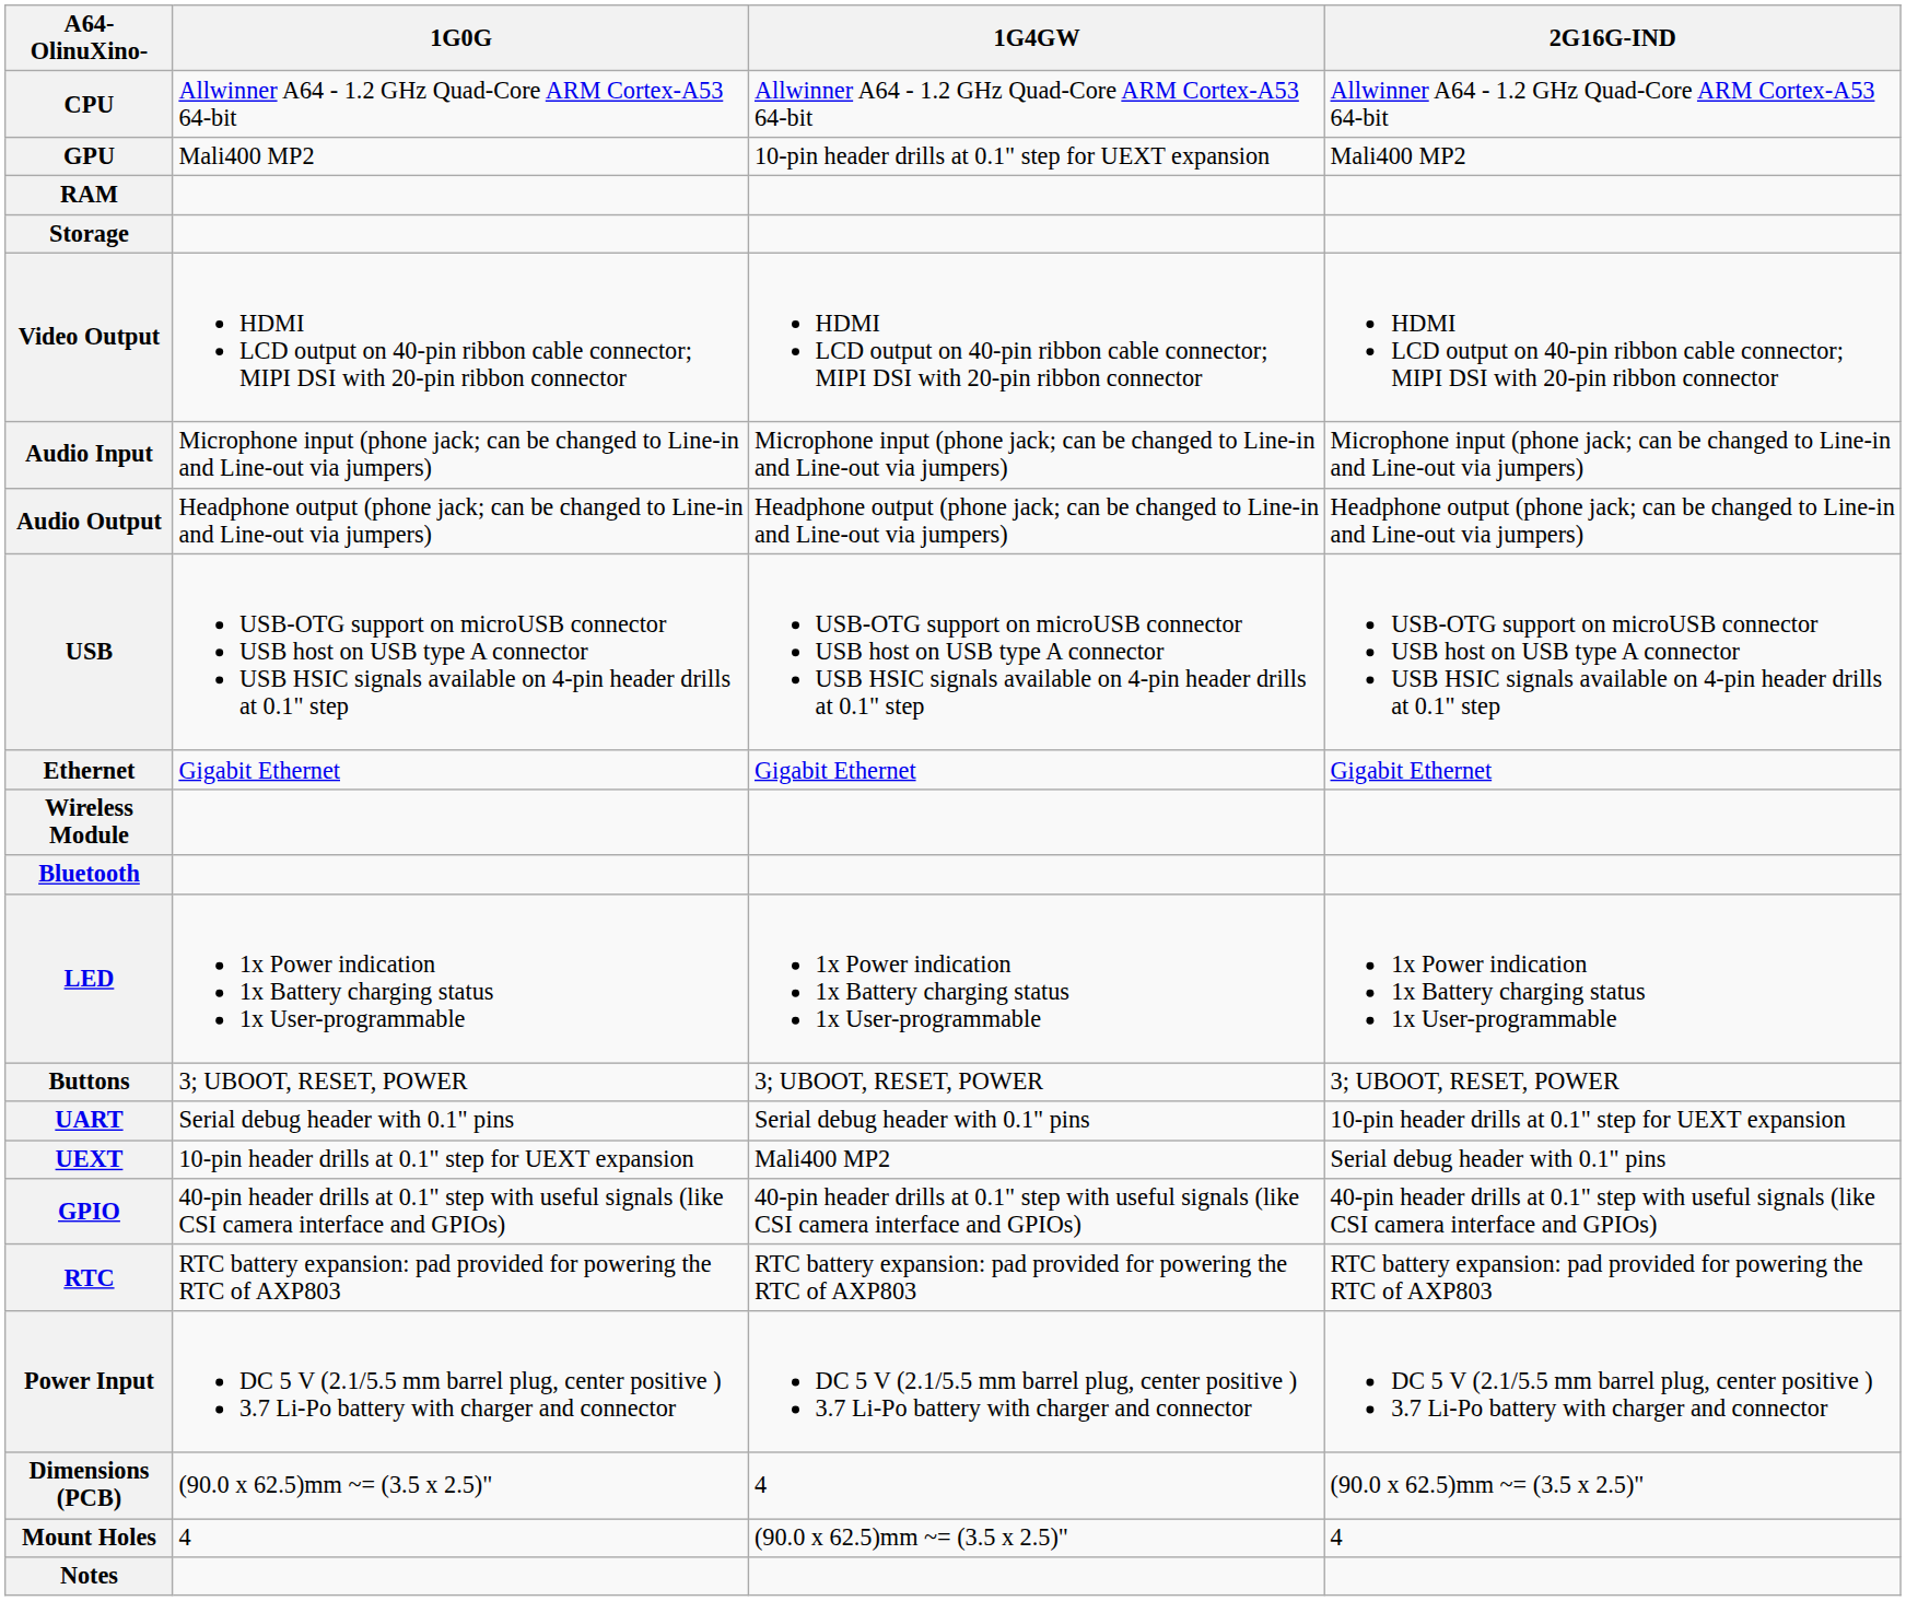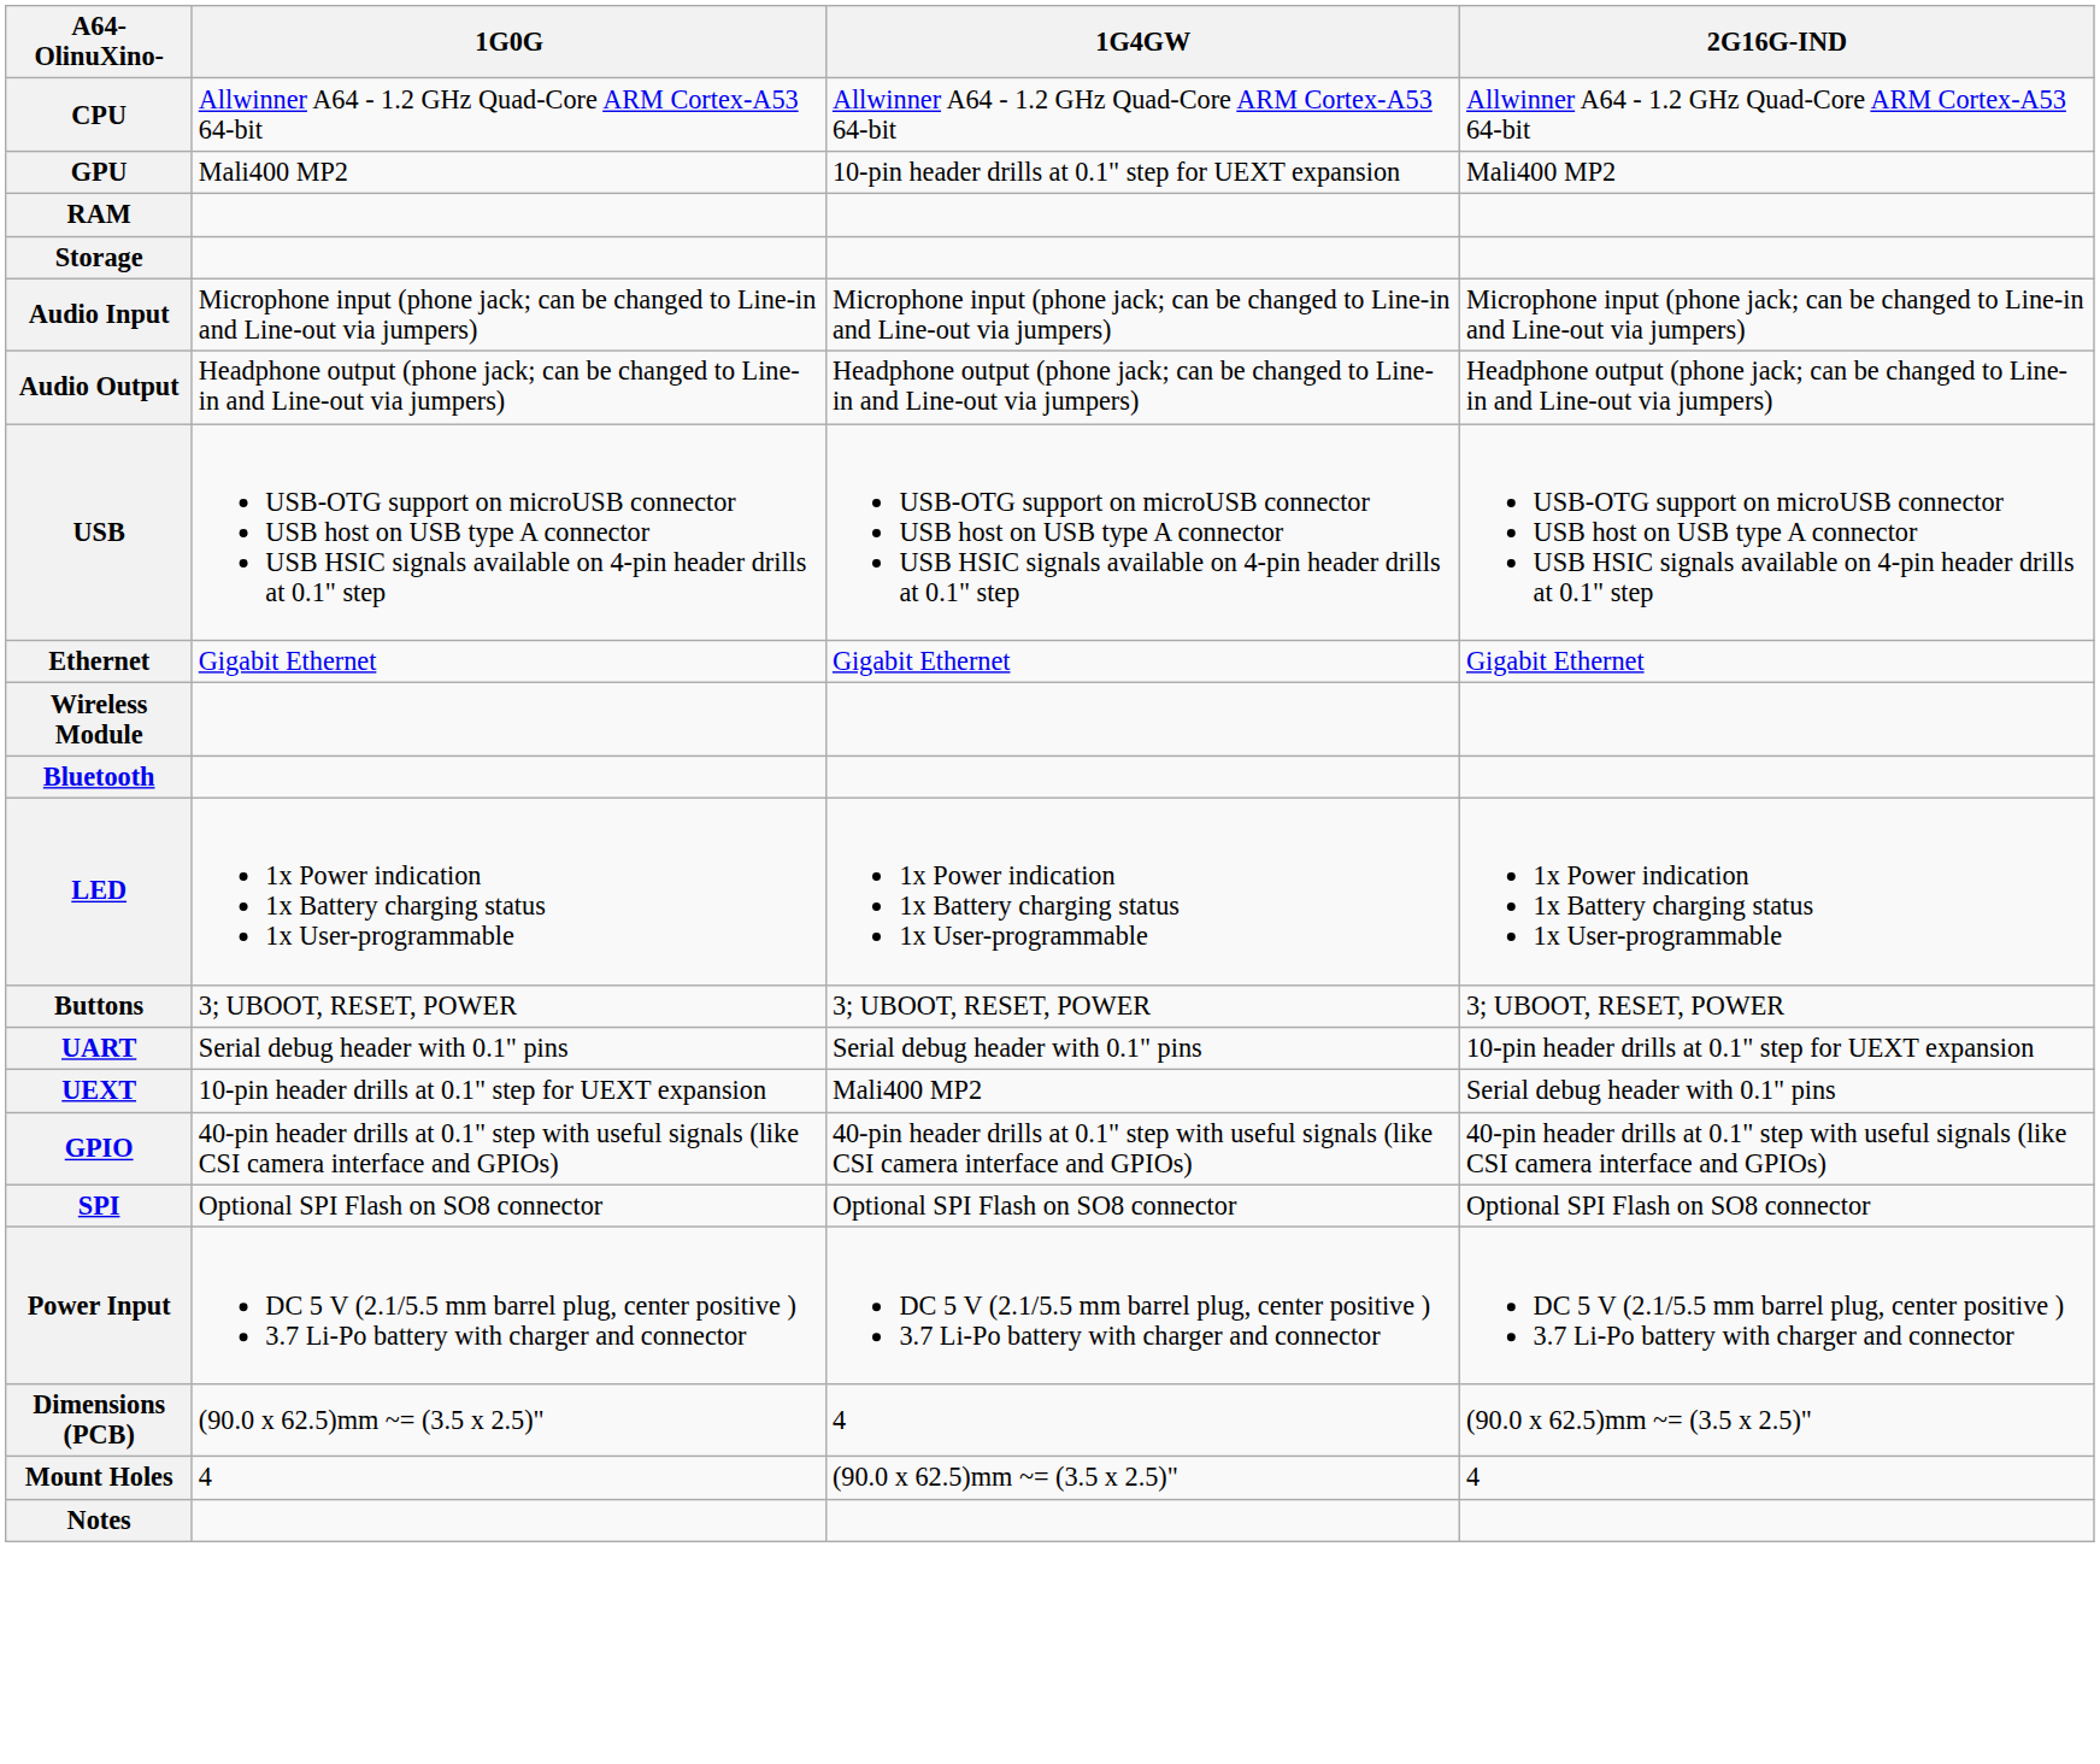 <table class="wikitable">
 <tr>
 <th>A64-OlinuXino-</th>
 <th>1G0G</th>
 <th>1G4GW</th>
 <th>2G16G-IND</th>
 </tr>
 <tr>
 <th>CPU</th>
 <td><a href='#'>Allwinner</a> A64 - 1.2 GHz Quad-Core <a href='#'>ARM Cortex-A53</a> 64-bit</td>
 <td><a href='#'>Allwinner</a> A64 - 1.2 GHz Quad-Core <a href='#'>ARM Cortex-A53</a> 64-bit</td>
 <td><a href='#'>Allwinner</a> A64 - 1.2 GHz Quad-Core <a href='#'>ARM Cortex-A53</a> 64-bit</td>
 </tr>
 <tr>
 <th>GPU</th>
 <td>Mali400 MP2</td>
 <td>10-pin header drills at 0.1" step for UEXT expansion</td>
 <td>Mali400 MP2</td>
 </tr>
 <tr>
 <th>RAM</th>
 <td></td>
 <td></td>
 <td></td>
 </tr>
 <tr>
 <th>Storage</th>
 <td></td>
 <td></td>
 <td></td>
-</tr>
-<tr>
-<th>Video Output</th>
-<td><br><ul><li>HDMI</li><li>LCD output on 40-pin ribbon cable connector; MIPI DSI with 20-pin ribbon connector</li></ul></td>
-<td><br><ul><li>HDMI</li><li>LCD output on 40-pin ribbon cable connector; MIPI DSI with 20-pin ribbon connector</li></ul></td>
-<td><br><ul><li>HDMI</li><li>LCD output on 40-pin ribbon cable connector; MIPI DSI with 20-pin ribbon connector</li></ul></td>
 </tr>
 <tr>
 <th>Audio Input</th>
 <td>Microphone input (phone jack; can be changed to Line-in and Line-out via jumpers)</td>
 <td>Microphone input (phone jack; can be changed to Line-in and Line-out via jumpers)</td>
 <td>Microphone input (phone jack; can be changed to Line-in and Line-out via jumpers)</td>
 </tr>
 <tr>
 <th>Audio Output</th>
 <td>Headphone output (phone jack; can be changed to Line-in and Line-out via jumpers)</td>
 <td>Headphone output (phone jack; can be changed to Line-in and Line-out via jumpers)</td>
 <td>Headphone output (phone jack; can be changed to Line-in and Line-out via jumpers)</td>
 </tr>
 <tr>
 <th>USB</th>
 <td><br><ul><li>USB-OTG support on microUSB connector</li><li>USB host on USB type A connector</li><li>USB HSIC signals available on 4-pin header drills at 0.1" step</li></ul></td>
 <td><br><ul><li>USB-OTG support on microUSB connector</li><li>USB host on USB type A connector</li><li>USB HSIC signals available on 4-pin header drills at 0.1" step</li></ul></td>
 <td><br><ul><li>USB-OTG support on microUSB connector</li><li>USB host on USB type A connector</li><li>USB HSIC signals available on 4-pin header drills at 0.1" step</li></ul></td>
 </tr>
 <tr>
 <th>Ethernet</th>
 <td><a href='#'>Gigabit Ethernet</a></td>
 <td><a href='#'>Gigabit Ethernet</a></td>
 <td><a href='#'>Gigabit Ethernet</a></td>
 </tr>
 <tr>
 <th>Wireless Module</th>
 <td></td>
 <td></td>
 <td></td>
 </tr>
 <tr>
 <th><a href='#'>Bluetooth</a></th>
 <td></td>
 <td></td>
 <td></td>
 </tr>
 <tr>
 <th><a href='#'>LED</a></th>
 <td><br><ul><li>1x Power indication</li><li>1x Battery charging status</li><li>1x User-programmable</li></ul></td>
 <td><br><ul><li>1x Power indication</li><li>1x Battery charging status</li><li>1x User-programmable</li></ul></td>
 <td><br><ul><li>1x Power indication</li><li>1x Battery charging status</li><li>1x User-programmable</li></ul></td>
 </tr>
 <tr>
 <th>Buttons</th>
 <td>3; UBOOT, RESET, POWER</td>
 <td>3; UBOOT, RESET, POWER</td>
 <td>3; UBOOT, RESET, POWER</td>
 </tr>
 <tr>
 <th><a href='#'>UART</a></th>
 <td>Serial debug header with 0.1" pins</td>
 <td>Serial debug header with 0.1" pins</td>
 <td>10-pin header drills at 0.1" step for UEXT expansion</td>
 </tr>
 <tr>
 <th><a href='#'>UEXT</a></th>
 <td>10-pin header drills at 0.1" step for UEXT expansion</td>
 <td>Mali400 MP2</td>
 <td>Serial debug header with 0.1" pins</td>
 </tr>
 <tr>
 <th><a href='#'>GPIO</a></th>
 <td>40-pin header drills at 0.1" step with useful signals (like CSI camera interface and GPIOs)</td>
 <td>40-pin header drills at 0.1" step with useful signals (like CSI camera interface and GPIOs)</td>
 <td>40-pin header drills at 0.1" step with useful signals (like CSI camera interface and GPIOs)</td>
 </tr>
 <tr>
-<th><a href='#'>RTC</a></th>
-<td>RTC battery expansion: pad provided for powering the RTC of AXP803</td>
-<td>RTC battery expansion: pad provided for powering the RTC of AXP803</td>
-<td>RTC battery expansion: pad provided for powering the RTC of AXP803</td>
+<th><a href='#'>SPI</a></th>
+<td>Optional SPI Flash on SO8 connector</td>
+<td>Optional SPI Flash on SO8 connector</td>
+<td>Optional SPI Flash on SO8 connector</td>
 </tr>
 <tr>
 <th>Power Input</th>
 <td><br><ul><li>DC 5 V (2.1/5.5 mm barrel plug, center positive )</li><li>3.7 Li-Po battery with charger and connector</li></ul></td>
 <td><br><ul><li>DC 5 V (2.1/5.5 mm barrel plug, center positive )</li><li>3.7 Li-Po battery with charger and connector</li></ul></td>
 <td><br><ul><li>DC 5 V (2.1/5.5 mm barrel plug, center positive )</li><li>3.7 Li-Po battery with charger and connector</li></ul></td>
 </tr>
 <tr>
 <th>Dimensions (PCB)</th>
 <td>(90.0 x 62.5)mm ~= (3.5 x 2.5)"</td>
 <td>4</td>
 <td>(90.0 x 62.5)mm ~= (3.5 x 2.5)"</td>
 </tr>
 <tr>
 <th>Mount Holes</th>
 <td>4</td>
 <td>(90.0 x 62.5)mm ~= (3.5 x 2.5)"</td>
 <td>4</td>
 </tr>
 <tr>
 <th>Notes</th>
 <td></td>
 <td></td>
 <td></td>
 </tr>
 </table>
